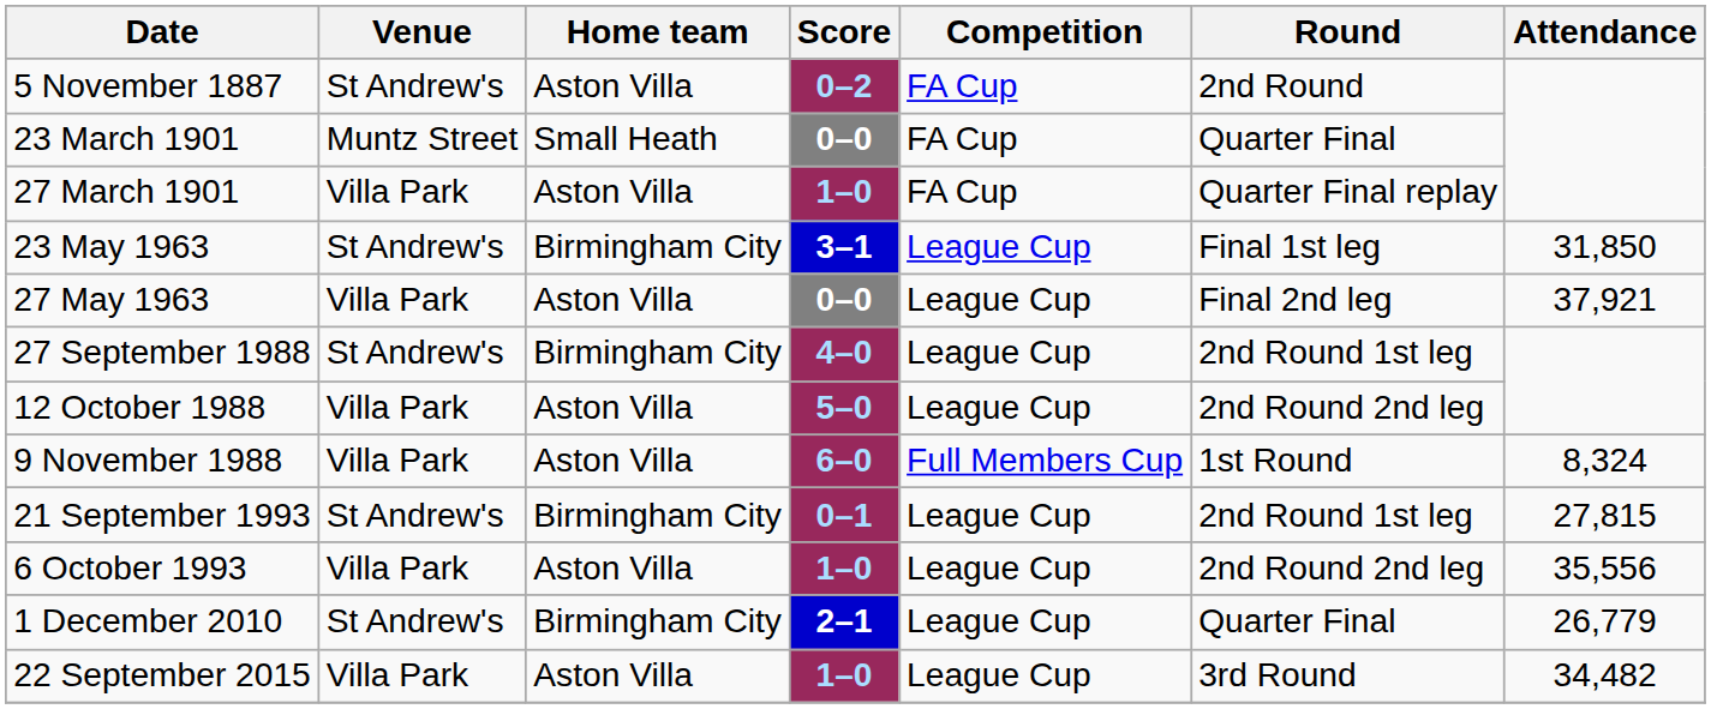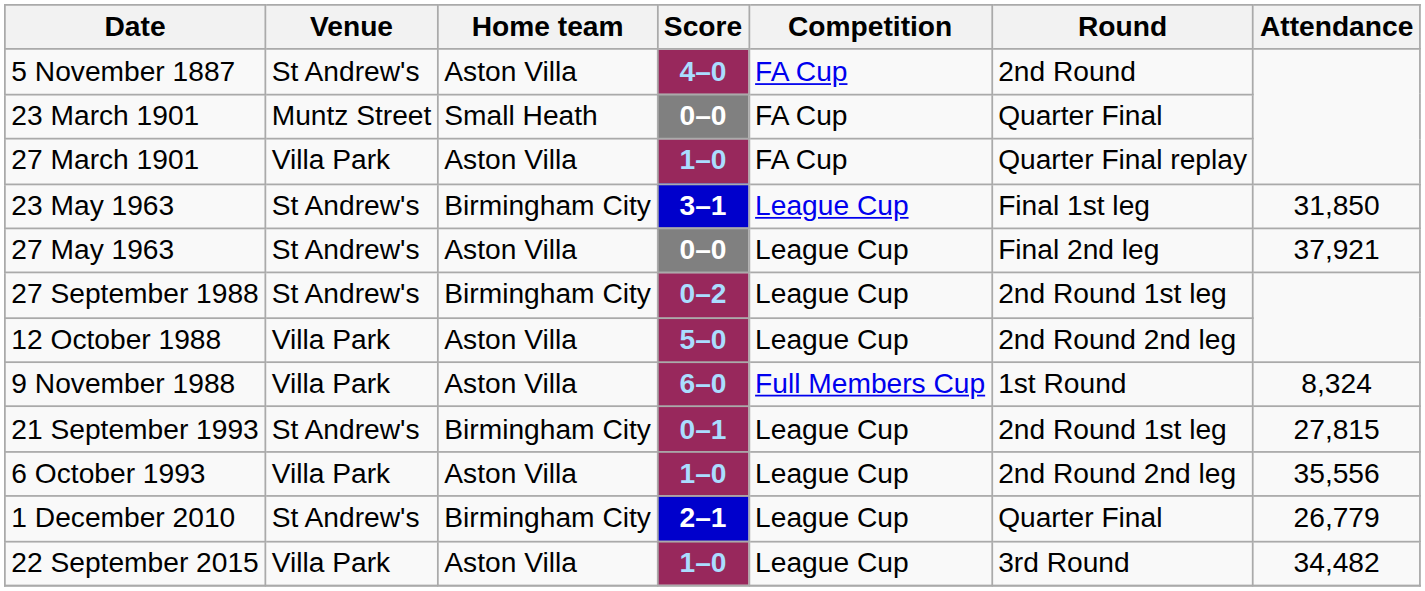 <table class="wikitable" ">
 <tr>
 <th>Date</th>
 <th>Venue</th>
 <th>Home team</th>
 <th>Score</th>
 <th>Competition</th>
 <th>Round</th>
 <th>Attendance</th>
 </tr>
 <tr>
 <td>5 November 1887</td>
 <td>St Andrew's</td>
 <td>Aston Villa</td>
-<td bgcolor=98285c style="text-align:center; color:#aaddff;"><strong>0–2</strong></td>
+<td bgcolor=98285c style="text-align:center; color:#aaddff;"><strong>4–0</strong></td>
 <td><a href='#'>FA Cup</a></td>
 <td>2nd Round</td>
 </tr>
 <tr>
 <td>23 March 1901</td>
 <td>Muntz Street</td>
 <td>Small Heath</td>
 <td bgcolor=808080 style="text-align:center; color:white;"><strong>0–0</strong></td>
 <td>FA Cup</td>
 <td>Quarter Final</td>
 </tr>
 <tr>
 <td>27 March 1901</td>
 <td>Villa Park</td>
 <td>Aston Villa</td>
 <td bgcolor=98285c style="text-align:center; color:#aaddff;"><strong>1–0</strong></td>
 <td>FA Cup</td>
 <td>Quarter Final replay</td>
 </tr>
 <tr>
 <td>23 May 1963</td>
 <td>St Andrew's</td>
 <td>Birmingham City</td>
 <td bgcolor=0000cc style="text-align:center; color:white;"><strong>3–1</strong></td>
 <td><a href='#'>League Cup</a></td>
 <td>Final 1st leg</td>
 <td style="text-align:center;">31,850</td>
 </tr>
 <tr>
 <td>27 May 1963</td>
-<td>Villa Park</td>
+<td>St Andrew's</td>
 <td>Aston Villa</td>
 <td bgcolor=808080 style="text-align:center; color:white;"><strong>0–0</strong></td>
 <td>League Cup</td>
 <td>Final 2nd leg</td>
 <td style="text-align:center;">37,921</td>
 </tr>
 <tr>
 <td>27 September 1988</td>
 <td>St Andrew's</td>
 <td>Birmingham City</td>
-<td bgcolor=98285c style="text-align:center; color:#aaddff;"><strong>4–0</strong></td>
+<td bgcolor=98285c style="text-align:center; color:#aaddff;"><strong>0–2</strong></td>
 <td>League Cup</td>
 <td>2nd Round 1st leg</td>
 </tr>
 <tr>
 <td>12 October 1988</td>
 <td>Villa Park</td>
 <td>Aston Villa</td>
 <td bgcolor=98285c style="text-align:center; color:#aaddff;"><strong>5–0</strong></td>
 <td>League Cup</td>
 <td>2nd Round 2nd leg</td>
 </tr>
 <tr>
 <td>9 November 1988</td>
 <td>Villa Park</td>
 <td>Aston Villa</td>
 <td bgcolor=98285c style="text-align:center; color:#aaddff;"><strong>6–0</strong></td>
 <td><a href='#'>Full Members Cup</a></td>
 <td>1st Round</td>
 <td style="text-align:center;">8,324</td>
 </tr>
 <tr>
 <td>21 September 1993</td>
 <td>St Andrew's</td>
 <td>Birmingham City</td>
 <td bgcolor=98285c style="text-align:center; color:#aaddff;"><strong>0–1</strong></td>
 <td>League Cup</td>
 <td>2nd Round 1st leg</td>
 <td style="text-align:center;">27,815</td>
 </tr>
 <tr>
 <td>6 October 1993</td>
 <td>Villa Park</td>
 <td>Aston Villa</td>
 <td bgcolor=98285c style="text-align:center; color:#aaddff;"><strong>1–0</strong></td>
 <td>League Cup</td>
 <td>2nd Round 2nd leg</td>
 <td style="text-align:center;">35,556</td>
 </tr>
 <tr>
 <td>1 December 2010</td>
 <td>St Andrew's</td>
 <td>Birmingham City</td>
 <td bgcolor=0000cc style="text-align:center; color:white;"><strong>2–1</strong></td>
 <td>League Cup</td>
 <td>Quarter Final</td>
 <td style="text-align:center;">26,779</td>
 </tr>
 <tr>
 <td>22 September 2015</td>
 <td>Villa Park</td>
 <td>Aston Villa</td>
 <td bgcolor=98285c style="text-align:center; color:#aaddff;"><strong>1–0</strong></td>
 <td>League Cup</td>
 <td>3rd Round</td>
 <td style="text-align:center;">34,482</td>
 </tr>
 <tr>
 </tr>
 </table>
